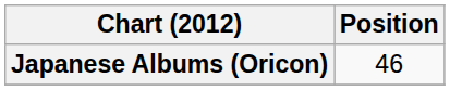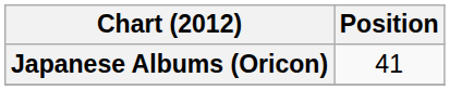 <table class="wikitable plainrowheaders" style="text-align:center;">
 <tr>
 <th>Chart (2012)</th>
 <th>Position</th>
 </tr>
 <tr>
 <th scope="row">Japanese Albums (Oricon)</th>
-<td>46</td>
+<td>41</td>
 </tr>
 <tr>
 </tr>
 </table>
